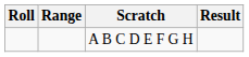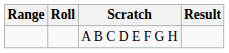 <table class="wikitable">
 <tr>
+<th>Range</th>
 <th>Roll</th>
-<th>Range</th>
 <th>Scratch</th>
 <th>Result</th>
 </tr>
 <tr>
 <td> </td>
 <td> </td>
 <td>A B C D E F G H</td>
 <td> </td>
 </tr>
 </table>
